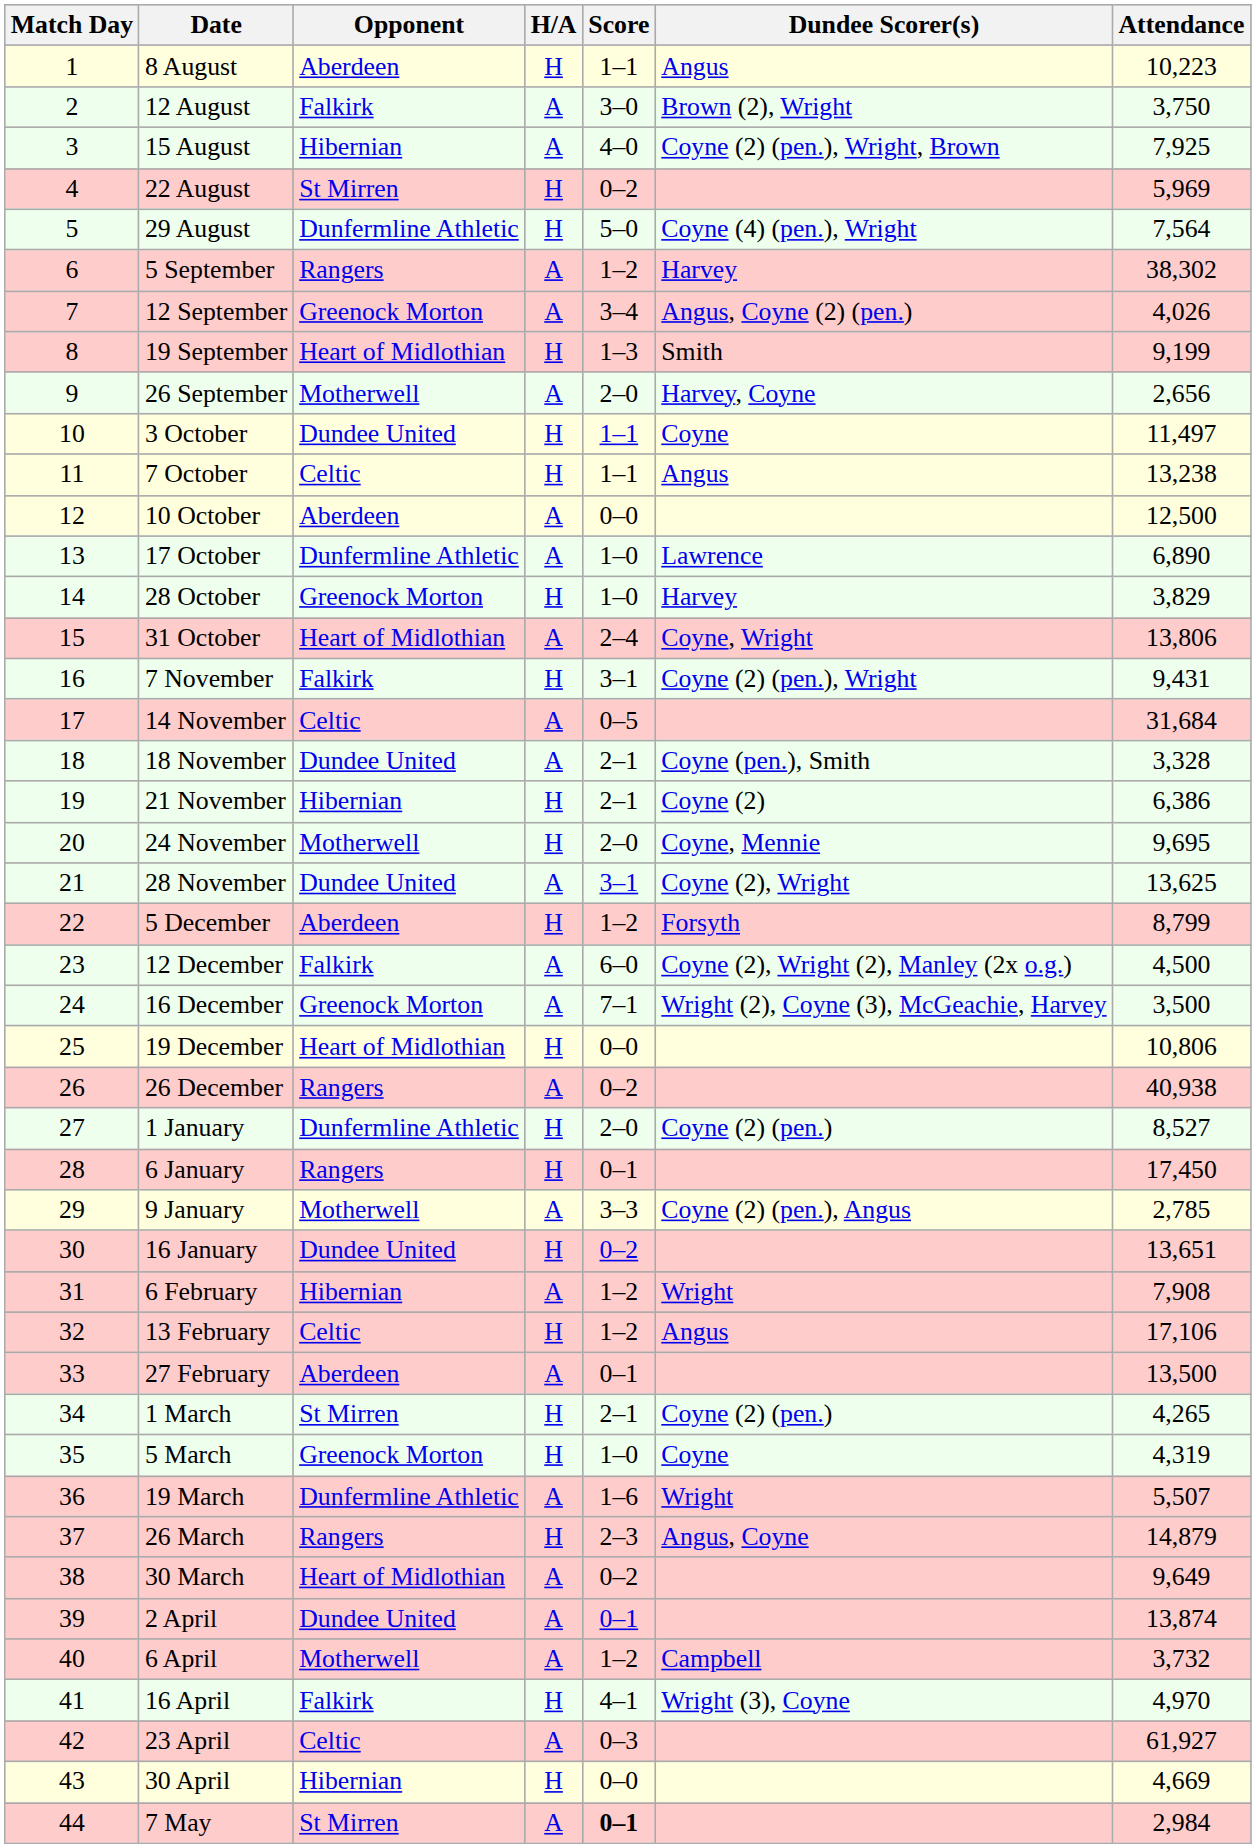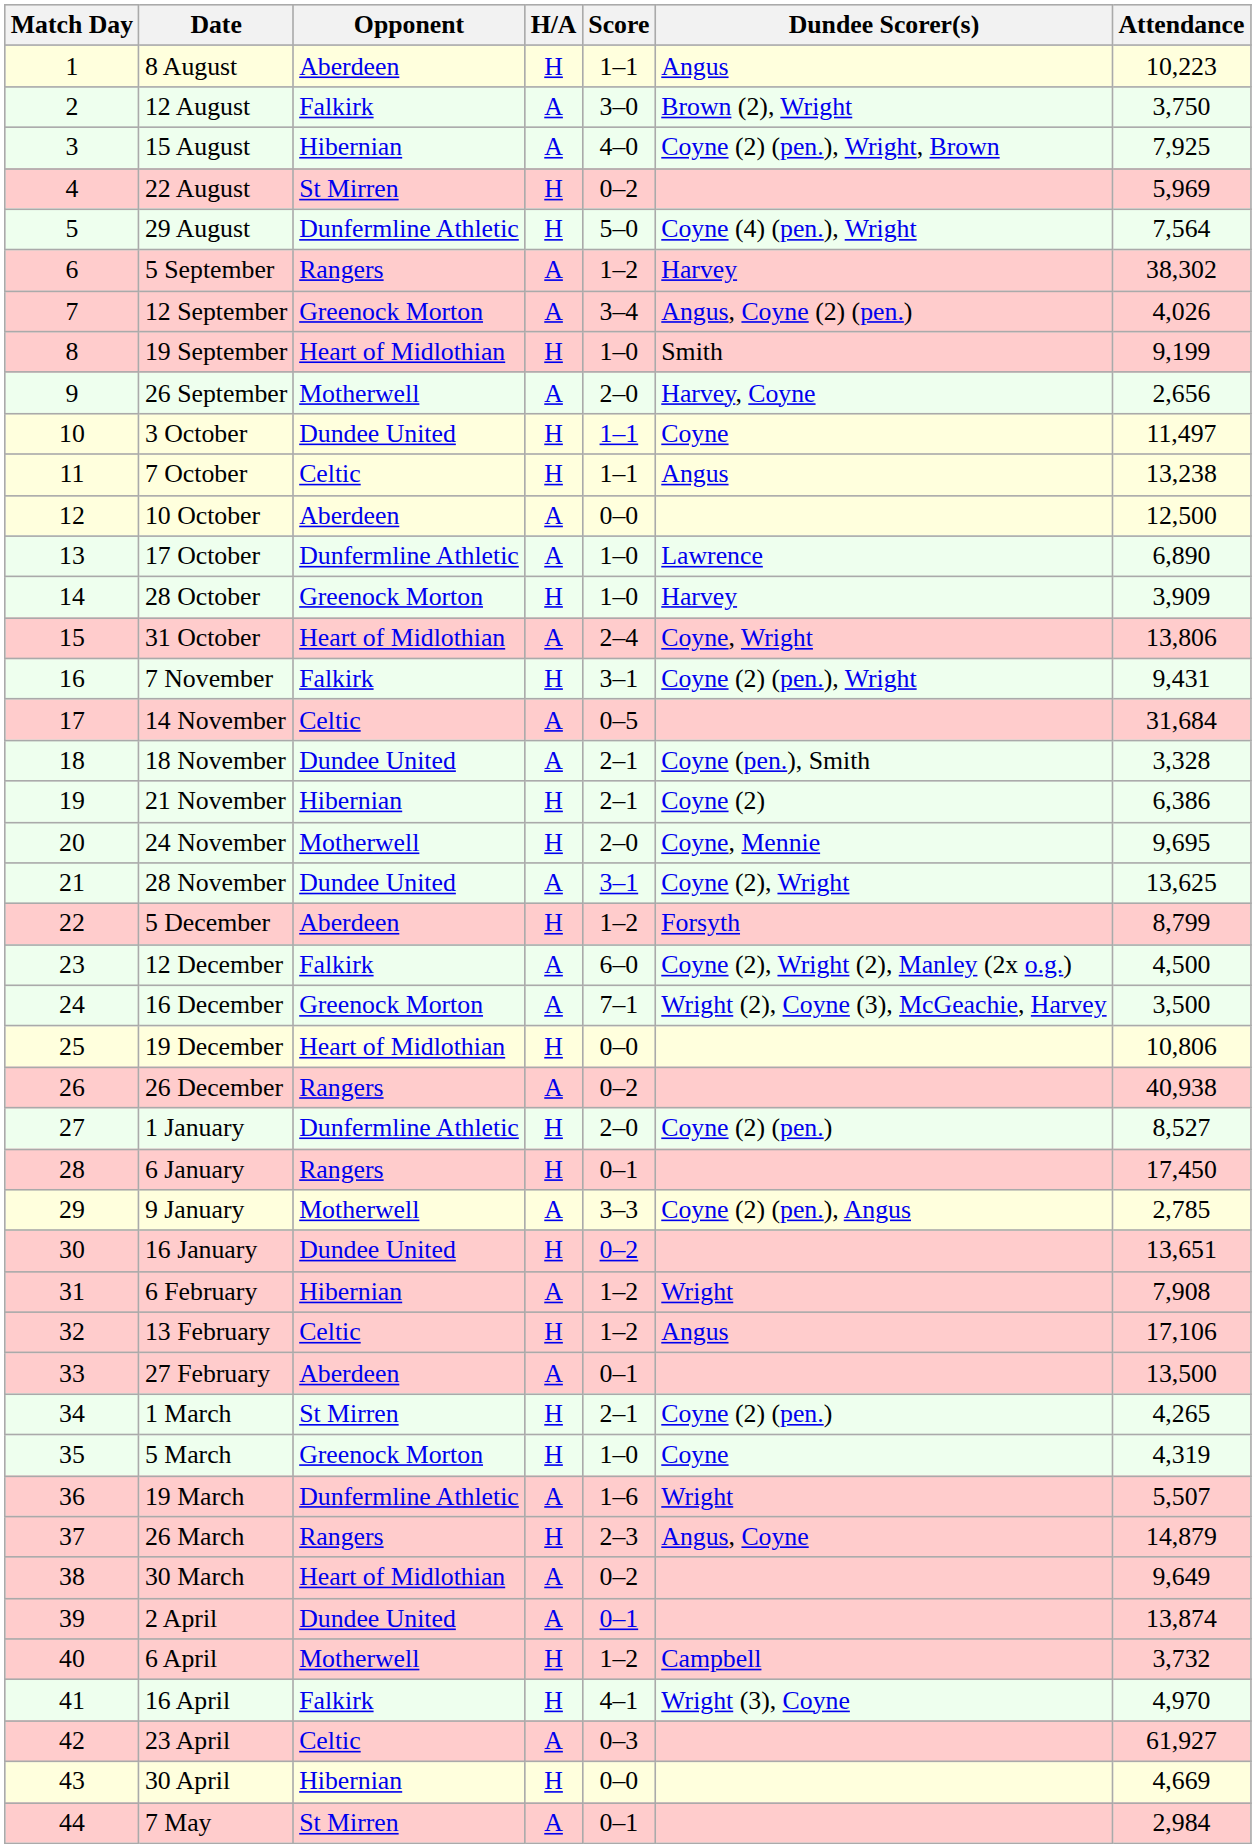 <table class="wikitable" style="text-align:center">
 <tr>
 <th>Match Day</th>
 <th>Date</th>
 <th>Opponent</th>
 <th>H/A</th>
 <th>Score</th>
 <th>Dundee Scorer(s)</th>
 <th>Attendance</th>
 </tr>
 <tr bgcolor="#FFFFDD">
 <td>1</td>
 <td align="left">8 August</td>
 <td align="left"><a href='#'>Aberdeen</a></td>
 <td><a href='#'>H</a></td>
 <td>1–1</td>
 <td align="left"><a href='#'>Angus</a></td>
 <td>10,223</td>
 </tr>
 <tr bgcolor="#EEFFEE">
 <td>2</td>
 <td align="left">12 August</td>
 <td align="left"><a href='#'>Falkirk</a></td>
 <td><a href='#'>A</a></td>
 <td>3–0</td>
 <td align="left"><a href='#'>Brown</a> (2), <a href='#'>Wright</a></td>
 <td>3,750</td>
 </tr>
 <tr bgcolor="#EEFFEE">
 <td>3</td>
 <td align="left">15 August</td>
 <td align="left"><a href='#'>Hibernian</a></td>
 <td><a href='#'>A</a></td>
 <td>4–0</td>
 <td align="left"><a href='#'>Coyne</a> (2) (<a href='#'>pen.</a>), <a href='#'>Wright</a>, <a href='#'>Brown</a></td>
 <td>7,925</td>
 </tr>
 <tr bgcolor="#FFCCCC">
 <td>4</td>
 <td align="left">22 August</td>
 <td align="left"><a href='#'>St Mirren</a></td>
 <td><a href='#'>H</a></td>
 <td>0–2</td>
 <td align="left"></td>
 <td>5,969</td>
 </tr>
 <tr bgcolor="#EEFFEE">
 <td>5</td>
 <td align="left">29 August</td>
 <td align="left"><a href='#'>Dunfermline Athletic</a></td>
 <td><a href='#'>H</a></td>
 <td>5–0</td>
 <td align="left"><a href='#'>Coyne</a> (4) (<a href='#'>pen.</a>), <a href='#'>Wright</a></td>
 <td>7,564</td>
 </tr>
 <tr bgcolor="#FFCCCC">
 <td>6</td>
 <td align="left">5 September</td>
 <td align="left"><a href='#'>Rangers</a></td>
 <td><a href='#'>A</a></td>
 <td>1–2</td>
 <td align="left"><a href='#'>Harvey</a></td>
 <td>38,302</td>
 </tr>
 <tr bgcolor="#FFCCCC">
 <td>7</td>
 <td align="left">12 September</td>
 <td align="left"><a href='#'>Greenock Morton</a></td>
 <td><a href='#'>A</a></td>
 <td>3–4</td>
 <td align="left"><a href='#'>Angus</a>, <a href='#'>Coyne</a> (2) (<a href='#'>pen.</a>)</td>
 <td>4,026</td>
 </tr>
 <tr bgcolor="#FFCCCC">
 <td>8</td>
 <td align="left">19 September</td>
 <td align="left"><a href='#'>Heart of Midlothian</a></td>
 <td><a href='#'>H</a></td>
-<td>1–3</td>
+<td>1–0</td>
 <td align="left">Smith</td>
 <td>9,199</td>
 </tr>
 <tr bgcolor="#EEFFEE">
 <td>9</td>
 <td align="left">26 September</td>
 <td align="left"><a href='#'>Motherwell</a></td>
 <td><a href='#'>A</a></td>
 <td>2–0</td>
 <td align="left"><a href='#'>Harvey</a>, <a href='#'>Coyne</a></td>
 <td>2,656</td>
 </tr>
 <tr bgcolor="#FFFFDD">
 <td>10</td>
 <td align="left">3 October</td>
 <td align="left"><a href='#'>Dundee United</a></td>
 <td><a href='#'>H</a></td>
 <td><a href='#'>1–1</a></td>
 <td align="left"><a href='#'>Coyne</a></td>
 <td>11,497</td>
 </tr>
 <tr bgcolor="#FFFFDD">
 <td>11</td>
 <td align="left">7 October</td>
 <td align="left"><a href='#'>Celtic</a></td>
 <td><a href='#'>H</a></td>
 <td>1–1</td>
 <td align="left"><a href='#'>Angus</a></td>
 <td>13,238</td>
 </tr>
 <tr bgcolor="#FFFFDD">
 <td>12</td>
 <td align="left">10 October</td>
 <td align="left"><a href='#'>Aberdeen</a></td>
 <td><a href='#'>A</a></td>
 <td>0–0</td>
 <td align="left"></td>
 <td>12,500</td>
 </tr>
 <tr bgcolor="#EEFFEE">
 <td>13</td>
 <td align="left">17 October</td>
 <td align="left"><a href='#'>Dunfermline Athletic</a></td>
 <td><a href='#'>A</a></td>
 <td>1–0</td>
 <td align="left"><a href='#'>Lawrence</a></td>
 <td>6,890</td>
 </tr>
 <tr bgcolor="#EEFFEE">
 <td>14</td>
 <td align="left">28 October</td>
 <td align="left"><a href='#'>Greenock Morton</a></td>
 <td><a href='#'>H</a></td>
 <td>1–0</td>
 <td align="left"><a href='#'>Harvey</a></td>
-<td>3,829</td>
+<td>3,909</td>
 </tr>
 <tr bgcolor="#FFCCCC">
 <td>15</td>
 <td align="left">31 October</td>
 <td align="left"><a href='#'>Heart of Midlothian</a></td>
 <td><a href='#'>A</a></td>
 <td>2–4</td>
 <td align="left"><a href='#'>Coyne</a>, <a href='#'>Wright</a></td>
 <td>13,806</td>
 </tr>
 <tr bgcolor="#EEFFEE">
 <td>16</td>
 <td align="left">7 November</td>
 <td align="left"><a href='#'>Falkirk</a></td>
 <td><a href='#'>H</a></td>
 <td>3–1</td>
 <td align="left"><a href='#'>Coyne</a> (2) (<a href='#'>pen.</a>), <a href='#'>Wright</a></td>
 <td>9,431</td>
 </tr>
 <tr bgcolor="#FFCCCC">
 <td>17</td>
 <td align="left">14 November</td>
 <td align="left"><a href='#'>Celtic</a></td>
 <td><a href='#'>A</a></td>
 <td>0–5</td>
 <td align="left"></td>
 <td>31,684</td>
 </tr>
 <tr bgcolor="#EEFFEE">
 <td>18</td>
 <td align="left">18 November</td>
 <td align="left"><a href='#'>Dundee United</a></td>
 <td><a href='#'>A</a></td>
 <td>2–1</td>
 <td align="left"><a href='#'>Coyne</a> (<a href='#'>pen.</a>), Smith</td>
 <td>3,328</td>
 </tr>
 <tr bgcolor="#EEFFEE">
 <td>19</td>
 <td align="left">21 November</td>
 <td align="left"><a href='#'>Hibernian</a></td>
 <td><a href='#'>H</a></td>
 <td>2–1</td>
 <td align="left"><a href='#'>Coyne</a> (2)</td>
 <td>6,386</td>
 </tr>
 <tr bgcolor="#EEFFEE">
 <td>20</td>
 <td align="left">24 November</td>
 <td align="left"><a href='#'>Motherwell</a></td>
 <td><a href='#'>H</a></td>
 <td>2–0</td>
 <td align="left"><a href='#'>Coyne</a>, <a href='#'>Mennie</a></td>
 <td>9,695</td>
 </tr>
 <tr bgcolor="#EEFFEE">
 <td>21</td>
 <td align="left">28 November</td>
 <td align="left"><a href='#'>Dundee United</a></td>
 <td><a href='#'>A</a></td>
 <td><a href='#'>3–1</a></td>
 <td align="left"><a href='#'>Coyne</a> (2), <a href='#'>Wright</a></td>
 <td>13,625</td>
 </tr>
 <tr bgcolor="#FFCCCC">
 <td>22</td>
 <td align="left">5 December</td>
 <td align="left"><a href='#'>Aberdeen</a></td>
 <td><a href='#'>H</a></td>
 <td>1–2</td>
 <td align="left"><a href='#'>Forsyth</a></td>
 <td>8,799</td>
 </tr>
 <tr bgcolor="#EEFFEE">
 <td>23</td>
 <td align="left">12 December</td>
 <td align="left"><a href='#'>Falkirk</a></td>
 <td><a href='#'>A</a></td>
 <td>6–0</td>
 <td align="left"><a href='#'>Coyne</a> (2), <a href='#'>Wright</a> (2), <a href='#'>Manley</a> (2x <a href='#'>o.g.</a>)</td>
 <td>4,500</td>
 </tr>
 <tr bgcolor="#EEFFEE">
 <td>24</td>
 <td align="left">16 December</td>
 <td align="left"><a href='#'>Greenock Morton</a></td>
 <td><a href='#'>A</a></td>
 <td>7–1</td>
 <td align="left"><a href='#'>Wright</a> (2), <a href='#'>Coyne</a> (3), <a href='#'>McGeachie</a>, <a href='#'>Harvey</a></td>
 <td>3,500</td>
 </tr>
 <tr bgcolor="#FFFFDD">
 <td>25</td>
 <td align="left">19 December</td>
 <td align="left"><a href='#'>Heart of Midlothian</a></td>
 <td><a href='#'>H</a></td>
 <td>0–0</td>
 <td align="left"></td>
 <td>10,806</td>
 </tr>
 <tr bgcolor="#FFCCCC">
 <td>26</td>
 <td align="left">26 December</td>
 <td align="left"><a href='#'>Rangers</a></td>
 <td><a href='#'>A</a></td>
 <td>0–2</td>
 <td align="left"></td>
 <td>40,938</td>
 </tr>
 <tr bgcolor="#EEFFEE">
 <td>27</td>
 <td align="left">1 January</td>
 <td align="left"><a href='#'>Dunfermline Athletic</a></td>
 <td><a href='#'>H</a></td>
 <td>2–0</td>
 <td align="left"><a href='#'>Coyne</a> (2) (<a href='#'>pen.</a>)</td>
 <td>8,527</td>
 </tr>
 <tr bgcolor="#FFCCCC">
 <td>28</td>
 <td align="left">6 January</td>
 <td align="left"><a href='#'>Rangers</a></td>
 <td><a href='#'>H</a></td>
 <td>0–1</td>
 <td align="left"></td>
 <td>17,450</td>
 </tr>
 <tr bgcolor="#FFFFDD">
 <td>29</td>
 <td align="left">9 January</td>
 <td align="left"><a href='#'>Motherwell</a></td>
 <td><a href='#'>A</a></td>
 <td>3–3</td>
 <td align="left"><a href='#'>Coyne</a> (2) (<a href='#'>pen.</a>), <a href='#'>Angus</a></td>
 <td>2,785</td>
 </tr>
 <tr bgcolor="#FFCCCC">
 <td>30</td>
 <td align="left">16 January</td>
 <td align="left"><a href='#'>Dundee United</a></td>
 <td><a href='#'>H</a></td>
 <td><a href='#'>0–2</a></td>
 <td align="left"></td>
 <td>13,651</td>
 </tr>
 <tr bgcolor="#FFCCCC">
 <td>31</td>
 <td align="left">6 February</td>
 <td align="left"><a href='#'>Hibernian</a></td>
 <td><a href='#'>A</a></td>
 <td>1–2</td>
 <td align="left"><a href='#'>Wright</a></td>
 <td>7,908</td>
 </tr>
 <tr bgcolor="#FFCCCC">
 <td>32</td>
 <td align="left">13 February</td>
 <td align="left"><a href='#'>Celtic</a></td>
 <td><a href='#'>H</a></td>
 <td>1–2</td>
 <td align="left"><a href='#'>Angus</a></td>
 <td>17,106</td>
 </tr>
 <tr bgcolor="#FFCCCC">
 <td>33</td>
 <td align="left">27 February</td>
 <td align="left"><a href='#'>Aberdeen</a></td>
 <td><a href='#'>A</a></td>
 <td>0–1</td>
 <td align="left"></td>
 <td>13,500</td>
 </tr>
 <tr bgcolor="#EEFFEE">
 <td>34</td>
 <td align="left">1 March</td>
 <td align="left"><a href='#'>St Mirren</a></td>
 <td><a href='#'>H</a></td>
 <td>2–1</td>
 <td align="left"><a href='#'>Coyne</a> (2) (<a href='#'>pen.</a>)</td>
 <td>4,265</td>
 </tr>
 <tr bgcolor="#EEFFEE">
 <td>35</td>
 <td align="left">5 March</td>
 <td align="left"><a href='#'>Greenock Morton</a></td>
 <td><a href='#'>H</a></td>
 <td>1–0</td>
 <td align="left"><a href='#'>Coyne</a></td>
 <td>4,319</td>
 </tr>
 <tr bgcolor="#FFCCCC">
 <td>36</td>
 <td align="left">19 March</td>
 <td align="left"><a href='#'>Dunfermline Athletic</a></td>
 <td><a href='#'>A</a></td>
 <td>1–6</td>
 <td align="left"><a href='#'>Wright</a></td>
 <td>5,507</td>
 </tr>
 <tr bgcolor="#FFCCCC">
 <td>37</td>
 <td align="left">26 March</td>
 <td align="left"><a href='#'>Rangers</a></td>
 <td><a href='#'>H</a></td>
 <td>2–3</td>
 <td align="left"><a href='#'>Angus</a>, <a href='#'>Coyne</a></td>
 <td>14,879</td>
 </tr>
 <tr bgcolor="#FFCCCC">
 <td>38</td>
 <td align="left">30 March</td>
 <td align="left"><a href='#'>Heart of Midlothian</a></td>
 <td><a href='#'>A</a></td>
 <td>0–2</td>
 <td align="left"></td>
 <td>9,649</td>
 </tr>
 <tr bgcolor="#FFCCCC">
 <td>39</td>
 <td align="left">2 April</td>
 <td align="left"><a href='#'>Dundee United</a></td>
 <td><a href='#'>A</a></td>
 <td><a href='#'>0–1</a></td>
 <td align="left"></td>
 <td>13,874</td>
 </tr>
 <tr bgcolor="#FFCCCC">
 <td>40</td>
 <td align="left">6 April</td>
 <td align="left"><a href='#'>Motherwell</a></td>
-<td><a href='#'>A</a></td>
+<td><a href='#'>H</a></td>
 <td>1–2</td>
 <td align="left"><a href='#'>Campbell</a></td>
 <td>3,732</td>
 </tr>
 <tr bgcolor="#EEFFEE">
 <td>41</td>
 <td align="left">16 April</td>
 <td align="left"><a href='#'>Falkirk</a></td>
 <td><a href='#'>H</a></td>
 <td>4–1</td>
 <td align="left"><a href='#'>Wright</a> (3), <a href='#'>Coyne</a></td>
 <td>4,970</td>
 </tr>
 <tr bgcolor="#FFCCCC">
 <td>42</td>
 <td align="left">23 April</td>
 <td align="left"><a href='#'>Celtic</a></td>
 <td><a href='#'>A</a></td>
 <td>0–3</td>
 <td align="left"></td>
 <td>61,927</td>
 </tr>
 <tr bgcolor="#FFFFDD">
 <td>43</td>
 <td align="left">30 April</td>
 <td align="left"><a href='#'>Hibernian</a></td>
 <td><a href='#'>H</a></td>
 <td>0–0</td>
 <td align="left"></td>
 <td>4,669</td>
 </tr>
 <tr bgcolor="#FFCCCC">
 <td>44</td>
 <td align="left">7 May</td>
 <td align="left"><a href='#'>St Mirren</a></td>
 <td><a href='#'>A</a></td>
-<td><strong>0–1</strong></td>
+<td>0–1</td>
 <td align="left"></td>
 <td>2,984</td>
 </tr>
 </table>
